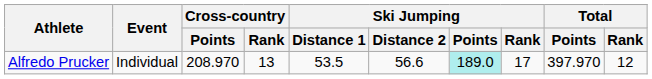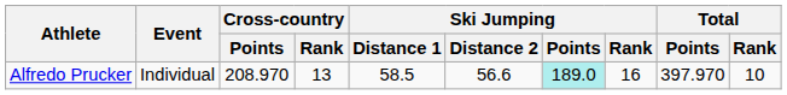 <table class="wikitable" style="font-size:90%">
 <tr>
 <th rowspan="2">Athlete</th>
 <th rowspan="2">Event</th>
 <th colspan="2">Cross-country</th>
 <th colspan="4">Ski Jumping</th>
 <th colspan="2">Total</th>
 </tr>
 <tr>
 <th>Points</th>
 <th>Rank</th>
 <th>Distance 1</th>
 <th>Distance 2</th>
 <th>Points</th>
 <th>Rank</th>
 <th>Points</th>
 <th>Rank</th>
 </tr>
 <tr>
 <td><a href='#'>Alfredo Prucker</a></td>
 <td rowspan="4">Individual</td>
 <td align="center">208.970</td>
 <td align="center">13</td>
-<td align="center">53.5</td>
+<td align="center">58.5</td>
 <td align="center">56.6</td>
 <td align="center" style="background: paleturquoise;">189.0</td>
-<td align="center">17</td>
+<td align="center">16</td>
 <td align="center">397.970</td>
-<td align="center">12</td>
+<td align="center">10</td>
 </tr>
 </table>
